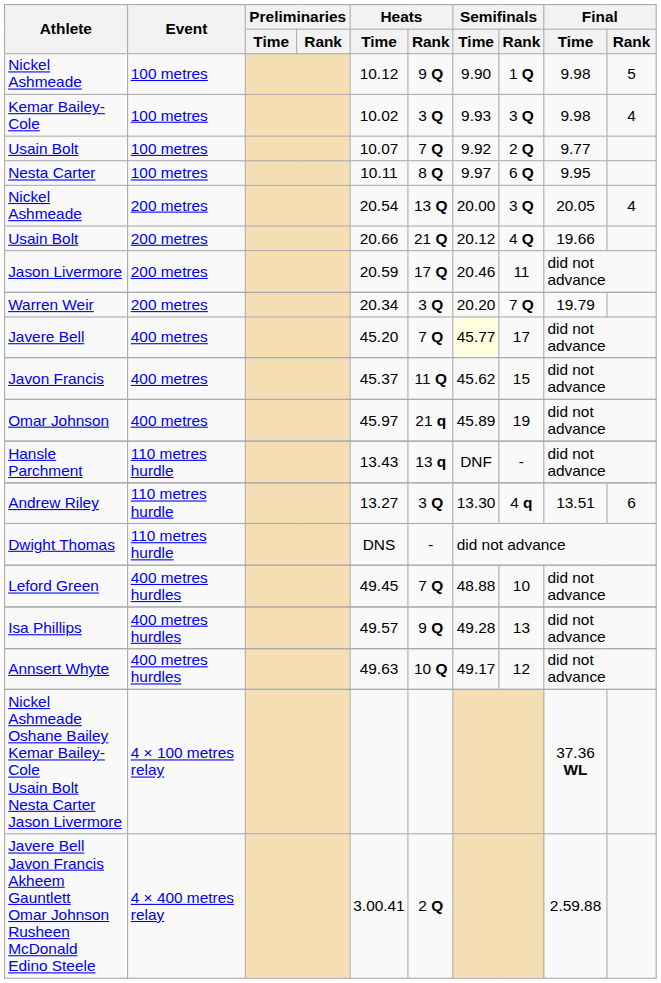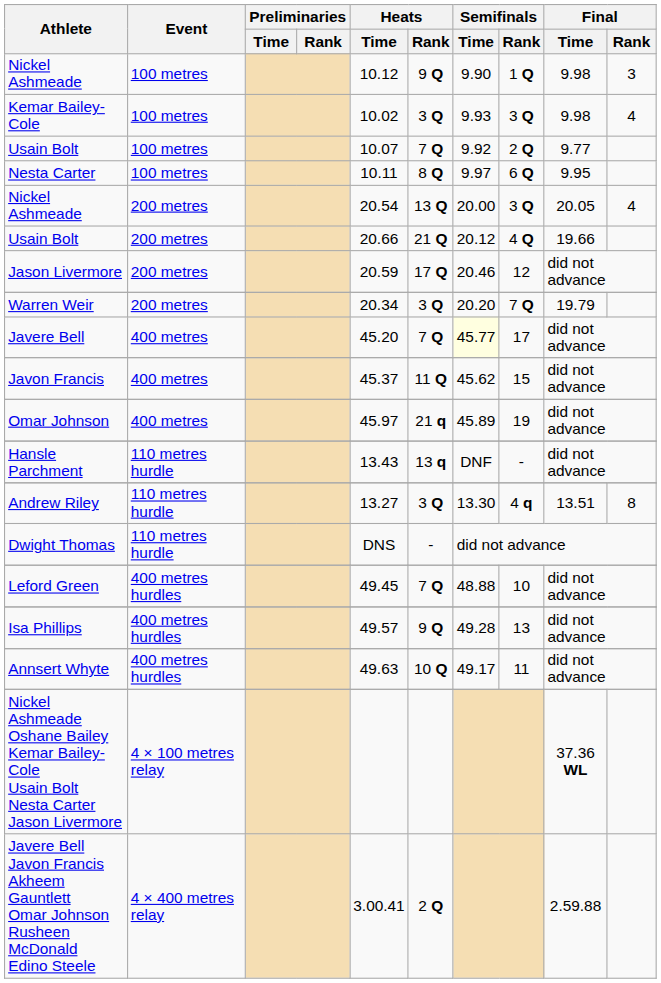 <table class=wikitable style="font-size:90%;">
 <tr>
 <th rowspan="2">Athlete</th>
 <th rowspan="2">Event</th>
 <th colspan="2">Preliminaries</th>
 <th colspan="2">Heats</th>
 <th colspan="2">Semifinals</th>
 <th colspan="2">Final</th>
 </tr>
 <tr>
 <th>Time</th>
 <th>Rank</th>
 <th>Time</th>
 <th>Rank</th>
 <th>Time</th>
 <th>Rank</th>
 <th>Time</th>
 <th>Rank</th>
 </tr>
 <tr style="border-top: single;">
 <td><a href='#'>Nickel Ashmeade</a></td>
 <td><a href='#'>100 metres</a></td>
 <td colspan= 2 bgcolor="wheat"></td>
 <td align=center>10.12</td>
 <td align=center>9 <strong>Q</strong></td>
 <td align=center>9.90</td>
 <td align=center>1 <strong>Q</strong></td>
 <td align=center>9.98</td>
-<td align=center>5</td>
+<td align=center>3</td>
 </tr>
 <tr style="border-top: single;">
 <td><a href='#'>Kemar Bailey-Cole</a></td>
 <td><a href='#'>100 metres</a></td>
 <td colspan= 2 bgcolor="wheat"></td>
 <td align=center>10.02</td>
 <td align=center>3 <strong>Q</strong></td>
 <td align=center>9.93</td>
 <td align=center>3 <strong>Q</strong></td>
 <td align=center>9.98</td>
 <td align=center>4</td>
 </tr>
 <tr style="border-top: single;">
 <td><a href='#'>Usain Bolt</a></td>
 <td><a href='#'>100 metres</a></td>
 <td colspan= 2 bgcolor="wheat"></td>
 <td align=center>10.07</td>
 <td align=center>7 <strong>Q</strong></td>
 <td align=center>9.92</td>
 <td align=center>2 <strong>Q</strong></td>
 <td align=center>9.77</td>
 <td align=center></td>
 </tr>
 <tr style="border-top: single;">
 <td><a href='#'>Nesta Carter</a></td>
 <td><a href='#'>100 metres</a></td>
 <td colspan= 2 bgcolor="wheat"></td>
 <td align=center>10.11</td>
 <td align=center>8 <strong>Q</strong></td>
 <td align=center>9.97</td>
 <td align=center>6 <strong>Q</strong></td>
 <td align=center>9.95</td>
 <td align=center></td>
 </tr>
 <tr style="border-top: single;">
 <td><a href='#'>Nickel Ashmeade</a></td>
 <td><a href='#'>200 metres</a></td>
 <td colspan= 2 bgcolor="wheat"></td>
 <td align=center>20.54</td>
 <td align=center>13 <strong>Q</strong></td>
 <td align=center>20.00</td>
 <td align=center>3 <strong>Q</strong></td>
 <td align=center>20.05</td>
 <td align=center>4</td>
 </tr>
 <tr style="border-top: single;">
 <td><a href='#'>Usain Bolt</a></td>
 <td><a href='#'>200 metres</a></td>
 <td colspan= 2 bgcolor="wheat"></td>
 <td align=center>20.66</td>
 <td align=center>21 <strong>Q</strong></td>
 <td align=center>20.12</td>
 <td align=center>4 <strong>Q</strong></td>
 <td align=center>19.66</td>
 <td align=center></td>
 </tr>
 <tr style="border-top: single;">
 <td><a href='#'>Jason Livermore</a></td>
 <td><a href='#'>200 metres</a></td>
 <td colspan= 2 bgcolor="wheat"></td>
 <td align=center>20.59</td>
 <td align=center>17 <strong>Q</strong></td>
 <td align=center>20.46</td>
-<td align=center>11</td>
+<td align=center>12</td>
 <td colspan=2>did not advance</td>
 </tr>
 <tr style="border-top: single;">
 </tr>
 <tr style="border-top: single;">
 <td><a href='#'>Warren Weir</a></td>
 <td><a href='#'>200 metres</a></td>
 <td colspan= 2 bgcolor="wheat"></td>
 <td align=center>20.34</td>
 <td align=center>3 <strong>Q</strong></td>
 <td align=center>20.20</td>
 <td align=center>7 <strong>Q</strong></td>
 <td align=center>19.79</td>
 <td align=center></td>
 </tr>
 <tr style="border-top: single;">
 <td><a href='#'>Javere Bell</a></td>
 <td><a href='#'>400 metres</a></td>
 <td colspan= 2 bgcolor="wheat"></td>
 <td align=center>45.20</td>
 <td align=center>7 <strong>Q</strong></td>
 <td align=center style="background: lightyellow;">45.77</td>
 <td align=center>17</td>
 <td colspan=2>did not advance</td>
 </tr>
 <tr style="border-top: single;">
 </tr>
 <tr style="border-top: single;">
 <td><a href='#'>Javon Francis</a></td>
 <td><a href='#'>400 metres</a></td>
 <td colspan= 2 bgcolor="wheat"></td>
 <td align=center>45.37</td>
 <td align=center>11 <strong>Q</strong></td>
 <td align=center>45.62</td>
 <td align=center>15</td>
 <td colspan=2>did not advance</td>
 </tr>
 <tr style="border-top: single;">
 </tr>
 <tr style="border-top: single;">
 <td><a href='#'>Omar Johnson</a></td>
 <td><a href='#'>400 metres</a></td>
 <td colspan= 2 bgcolor="wheat"></td>
 <td align=center>45.97</td>
 <td align=center>21 <strong>q</strong></td>
 <td align=center>45.89</td>
 <td align=center>19</td>
 <td colspan=2>did not advance</td>
 </tr>
 <tr style="border-top: single;">
 </tr>
 <tr style="border-top: single;">
 <td><a href='#'>Hansle Parchment</a></td>
 <td><a href='#'>110 metres hurdle</a></td>
 <td colspan= 2 bgcolor="wheat"></td>
 <td align=center>13.43</td>
 <td align=center>13 <strong>q</strong></td>
 <td align=center>DNF</td>
 <td align=center>-</td>
 <td colspan=2>did not advance</td>
 </tr>
 <tr style="border-top: single;">
 </tr>
 <tr style="border-top: single;">
 <td><a href='#'>Andrew Riley</a></td>
 <td><a href='#'>110 metres hurdle</a></td>
 <td colspan= 2 bgcolor="wheat"></td>
 <td align=center>13.27</td>
 <td align=center>3 <strong>Q</strong></td>
 <td align=center>13.30</td>
 <td align=center>4 <strong>q</strong></td>
 <td align=center>13.51</td>
-<td align=center>6</td>
+<td align=center>8</td>
 </tr>
 <tr style="border-top: single;">
 <td><a href='#'>Dwight Thomas</a></td>
 <td><a href='#'>110 metres hurdle</a></td>
 <td colspan= 2 bgcolor="wheat"></td>
 <td align=center>DNS</td>
 <td align=center>-</td>
 <td colspan=4>did not advance</td>
 </tr>
 <tr style="border-top: single;">
 </tr>
 <tr style="border-top: single;">
 <td><a href='#'>Leford Green</a></td>
 <td><a href='#'>400 metres hurdles</a></td>
 <td colspan= 2 bgcolor="wheat"></td>
 <td align=center>49.45</td>
 <td align=center>7 <strong>Q</strong></td>
 <td align=center>48.88</td>
 <td align=center>10</td>
 <td colspan=2>did not advance</td>
 </tr>
 <tr style="border-top: single;">
 </tr>
 <tr style="border-top: single;">
 <td><a href='#'>Isa Phillips</a></td>
 <td><a href='#'>400 metres hurdles</a></td>
 <td colspan= 2 bgcolor="wheat"></td>
 <td align=center>49.57</td>
 <td align=center>9 <strong>Q</strong></td>
 <td align=center>49.28</td>
 <td align=center>13</td>
 <td colspan=2>did not advance</td>
 </tr>
 <tr style="border-top: single;">
 </tr>
 <tr style="border-top: single;">
 <td><a href='#'>Annsert Whyte</a></td>
 <td><a href='#'>400 metres hurdles</a></td>
 <td colspan= 2 bgcolor="wheat"></td>
 <td align=center>49.63</td>
 <td align=center>10 <strong>Q</strong></td>
 <td align=center>49.17</td>
-<td align=center>12</td>
+<td align=center>11</td>
 <td colspan=2>did not advance</td>
 </tr>
 <tr style="border-top: single;">
 </tr>
 <tr style="border-top: single;">
 <td><a href='#'>Nickel Ashmeade</a><br><a href='#'>Oshane Bailey</a><br><a href='#'>Kemar Bailey-Cole</a><br><a href='#'>Usain Bolt</a><br><a href='#'>Nesta Carter</a><br><a href='#'>Jason Livermore</a></td>
 <td><a href='#'>4 × 100 metres relay</a></td>
 <td colspan= 2 bgcolor="wheat"></td>
 <td align=center></td>
 <td align=center></td>
 <td colspan= 2 bgcolor="wheat"></td>
 <td align=center>37.36<br><strong>WL</strong></td>
 <td align=center></td>
 </tr>
 <tr style="border-top: single;">
 <td><a href='#'>Javere Bell</a><br><a href='#'>Javon Francis</a><br><a href='#'>Akheem Gauntlett</a><br><a href='#'>Omar Johnson</a><br><a href='#'>Rusheen McDonald</a><br><a href='#'>Edino Steele</a></td>
 <td><a href='#'>4 × 400 metres relay</a></td>
 <td colspan= 2 bgcolor="wheat"></td>
 <td align=center>3.00.41</td>
 <td align=center>2 <strong>Q</strong></td>
 <td colspan= 2 bgcolor="wheat"></td>
 <td align=center>2.59.88</td>
 <td align=center></td>
 </tr>
 </table>
